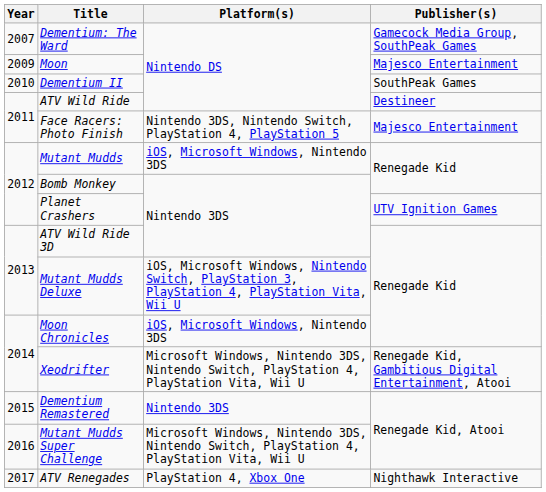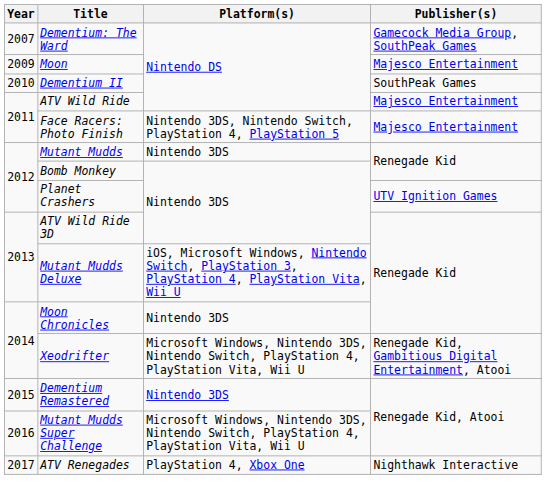 <table class="wikitable sortable">
 <tr>
 <th>Year</th>
 <th>Title</th>
 <th>Platform(s)</th>
 <th>Publisher(s)</th>
 </tr>
 <tr>
 <td>2007</td>
 <td><em><a href='#'>Dementium: The Ward</a></em></td>
 <td rowspan="4"><a href='#'>Nintendo DS</a></td>
 <td><a href='#'>Gamecock Media Group</a>, <a href='#'>SouthPeak Games</a></td>
 </tr>
 <tr>
 <td>2009</td>
 <td><em><a href='#'>Moon</a></em></td>
 <td><a href='#'>Majesco Entertainment</a></td>
 </tr>
 <tr>
 <td>2010</td>
 <td><em><a href='#'>Dementium II</a></em></td>
 <td>SouthPeak Games</td>
 </tr>
 <tr>
 <td rowspan="2">2011</td>
 <td><em>ATV Wild Ride</em></td>
-<td><a href='#'>Destineer</a></td>
+<td><a href='#'>Majesco Entertainment</a></td>
 </tr>
 <tr>
 <td><em>Face Racers: Photo Finish</em></td>
 <td>Nintendo 3DS, Nintendo Switch, PlayStation 4, <a href='#'>PlayStation 5</a></td>
 <td><a href='#'>Majesco Entertainment</a></td>
 </tr>
 <tr>
 <td rowspan="3">2012</td>
 <td><em><a href='#'>Mutant Mudds</a></em></td>
-<td><a href='#'>iOS</a>, <a href='#'>Microsoft Windows</a>, Nintendo 3DS</td>
+<td>Nintendo 3DS</td>
 <td rowspan="2">Renegade Kid</td>
 </tr>
 <tr>
 <td><em>Bomb Monkey</em></td>
 <td rowspan="3">Nintendo 3DS</td>
 </tr>
 <tr>
 <td><em>Planet Crashers</em></td>
 <td><a href='#'>UTV Ignition Games</a></td>
 </tr>
 <tr>
 <td rowspan="2">2013</td>
 <td><em>ATV Wild Ride 3D</em></td>
 <td rowspan="3">Renegade Kid</td>
 </tr>
 <tr>
 <td><em><a href='#'>Mutant Mudds Deluxe</a></em></td>
 <td>iOS, Microsoft Windows, <a href='#'>Nintendo Switch</a>, <a href='#'>PlayStation 3</a>, <a href='#'>PlayStation 4</a>, <a href='#'>PlayStation Vita</a>, <a href='#'>Wii U</a></td>
 </tr>
 <tr>
 <td rowspan="2">2014</td>
 <td><em><a href='#'>Moon Chronicles</a></em></td>
-<td><a href='#'>iOS</a>, <a href='#'>Microsoft Windows</a>, Nintendo 3DS</td>
+<td>Nintendo 3DS</td>
 </tr>
 <tr>
 <td><em><a href='#'>Xeodrifter</a></em></td>
 <td>Microsoft Windows, Nintendo 3DS, Nintendo Switch, PlayStation 4, PlayStation Vita, Wii U</td>
 <td>Renegade Kid, <a href='#'>Gambitious Digital Entertainment</a>, Atooi</td>
 </tr>
 <tr>
 <td>2015</td>
 <td><em><a href='#'>Dementium Remastered</a></em></td>
 <td><a href='#'>Nintendo 3DS</a></td>
 <td rowspan="2">Renegade Kid, Atooi</td>
 </tr>
 <tr>
 <td>2016</td>
 <td><em><a href='#'>Mutant Mudds Super Challenge</a></em></td>
 <td>Microsoft Windows, Nintendo 3DS, Nintendo Switch, PlayStation 4, PlayStation Vita, Wii U</td>
 </tr>
 <tr>
 <td>2017</td>
 <td><em>ATV Renegades</em></td>
 <td>PlayStation 4, <a href='#'>Xbox One</a></td>
 <td>Nighthawk Interactive</td>
 </tr>
 </table>
